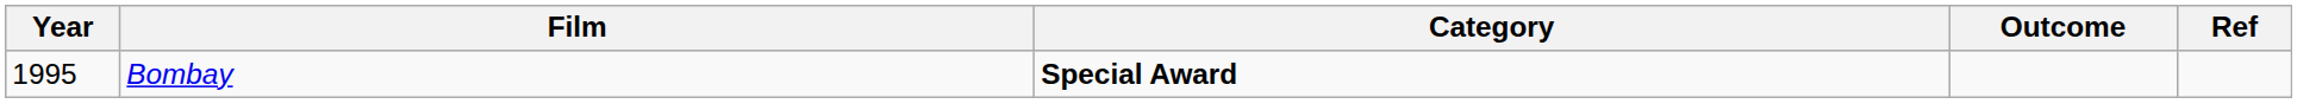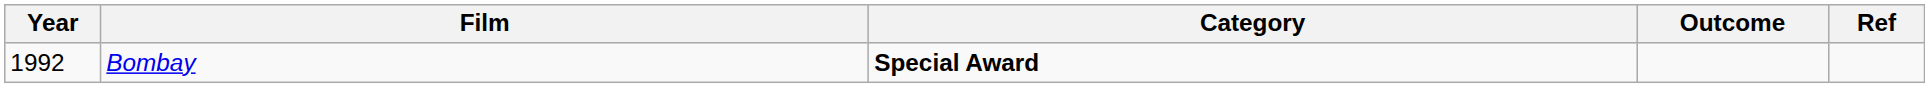 <table class="wikitable" style="width:100%;">
 <tr>
 <th width=5%>Year</th>
 <th style="width:40%;">Film</th>
 <th style="width:40%;">Category</th>
 <th style="width:10%;">Outcome</th>
 <th style="width:5%;">Ref</th>
 </tr>
 <tr>
-<td>1995</td>
+<td>1992</td>
 <td><em><a href='#'>Bombay</a></em></td>
 <td><strong>Special Award</strong></td>
 <td></td>
 <td></td>
 </tr>
 </table>
